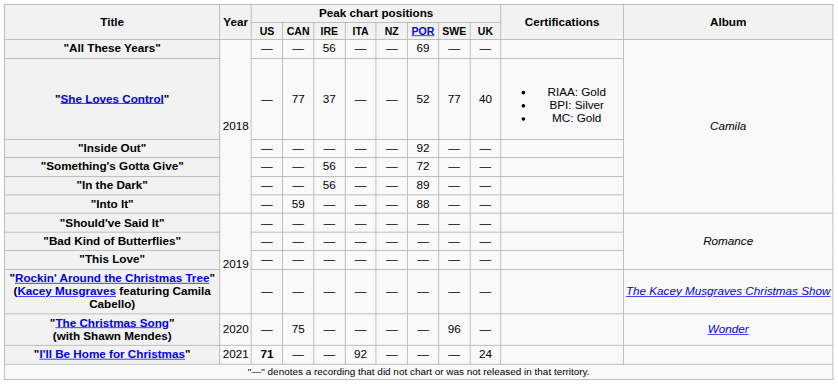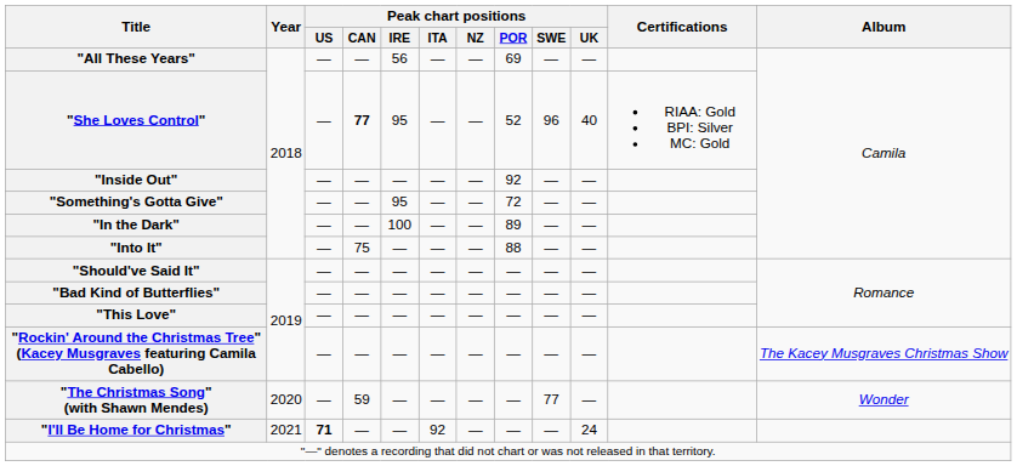 <table class="wikitable plainrowheaders" style="text-align:center;">
 <tr>
 <th scope="col" rowspan="2" style="width:18em;">Title</th>
 <th scope="col" rowspan="2">Year</th>
 <th colspan="8">Peak chart positions</th>
 <th scope="col" rowspan="2" style="width:10em;">Certifications</th>
 <th scope="col" rowspan="2">Album</th>
 </tr>
 <tr>
 <th scope="col" style="width:2.5em;font-size:90%;">US<br></th>
 <th scope="col" style="width:2.5em;font-size:90%;">CAN<br></th>
 <th scope="col" style="width:2.5em;font-size:90%;">IRE<br></th>
 <th scope="col" style="width:2.5em;font-size:90%;">ITA<br></th>
 <th scope="col" style="width:2.5em;font-size:90%;">NZ<br></th>
 <th scope="col" style="width:2.5em;font-size:90%;"><a href='#'>POR</a><br></th>
 <th scope="col" style="width:2.5em;font-size:90%;">SWE<br></th>
 <th scope="col" style="width:2.5em;font-size:90%;">UK<br></th>
 </tr>
 <tr>
 <th scope="row">"All These Years"</th>
 <td rowspan="6">2018</td>
 <td>—</td>
 <td>—</td>
 <td>56</td>
 <td>—</td>
 <td>—</td>
 <td>69</td>
 <td>—</td>
 <td>—</td>
 <td></td>
 <td rowspan="6"><em>Camila</em></td>
 </tr>
 <tr>
 <th scope="row">"<a href='#'>She Loves Control</a>"</th>
 <td>—</td>
-<td>77</td>
-<td>37</td>
+<td><strong>77</strong></td>
+<td>95</td>
 <td>—</td>
 <td>—</td>
 <td>52</td>
-<td>77</td>
+<td>96</td>
 <td>40</td>
 <td><br><ul><li>RIAA: Gold</li><li>BPI: Silver</li><li>MC: Gold</li></ul></td>
 </tr>
 <tr>
 <th scope="row">"Inside Out"</th>
 <td>—</td>
 <td>—</td>
 <td>—</td>
 <td>—</td>
 <td>—</td>
 <td>92</td>
 <td>—</td>
 <td>—</td>
 <td></td>
 </tr>
 <tr>
 <th scope="row">"Something's Gotta Give"</th>
 <td>—</td>
 <td>—</td>
-<td>56</td>
+<td>95</td>
 <td>—</td>
 <td>—</td>
 <td>72</td>
 <td>—</td>
 <td>—</td>
 <td></td>
 </tr>
 <tr>
 <th scope="row">"In the Dark"</th>
 <td>—</td>
 <td>—</td>
-<td>56</td>
+<td>100</td>
 <td>—</td>
 <td>—</td>
 <td>89</td>
 <td>—</td>
 <td>—</td>
 <td></td>
 </tr>
 <tr>
 <th scope="row">"Into It"</th>
 <td>—</td>
-<td>59</td>
+<td>75</td>
 <td>—</td>
 <td>—</td>
 <td>—</td>
 <td>88</td>
 <td>—</td>
 <td>—</td>
 <td></td>
 </tr>
 <tr>
 <th scope="row">"Should've Said It"</th>
 <td rowspan="4">2019</td>
 <td>—</td>
 <td>—</td>
 <td>—</td>
 <td>—</td>
 <td>—</td>
 <td>—</td>
 <td>—</td>
 <td>—</td>
 <td></td>
 <td rowspan="3"><em>Romance</em></td>
 </tr>
 <tr>
 <th scope="row">"Bad Kind of Butterflies"</th>
 <td>—</td>
 <td>—</td>
 <td>—</td>
 <td>—</td>
 <td>—</td>
 <td>—</td>
 <td>—</td>
 <td>—</td>
 <td></td>
 </tr>
 <tr>
 <th scope="row">"This Love"</th>
 <td>—</td>
 <td>—</td>
 <td>—</td>
 <td>—</td>
 <td>—</td>
 <td>—</td>
 <td>—</td>
 <td>—</td>
 <td></td>
 </tr>
 <tr>
 <th scope="row">"<a href='#'>Rockin' Around the Christmas Tree</a>"<br><span>(<a href='#'>Kacey Musgraves</a> featuring Camila Cabello)</span></th>
 <td>—</td>
 <td>—</td>
 <td>—</td>
 <td>—</td>
 <td>—</td>
 <td>—</td>
 <td>—</td>
 <td>—</td>
 <td></td>
 <td><em><a href='#'>The Kacey Musgraves Christmas Show</a></em></td>
 </tr>
 <tr>
 <th scope="row">"<a href='#'>The Christmas Song</a>"<br><span>(with Shawn Mendes)</span></th>
 <td>2020</td>
 <td>—</td>
-<td>75</td>
+<td>59</td>
 <td>—</td>
 <td>—</td>
 <td>—</td>
 <td>—</td>
-<td>96</td>
+<td>77</td>
 <td>—</td>
 <td></td>
 <td><em><a href='#'>Wonder</a></em></td>
 </tr>
 <tr>
 <th scope="row">"<a href='#'>I'll Be Home for Christmas</a>"</th>
 <td>2021</td>
 <td><strong>71</strong></td>
 <td>—</td>
 <td>—</td>
 <td>92</td>
 <td>—</td>
 <td>—</td>
 <td>—</td>
 <td>24</td>
 <td></td>
 <td></td>
 </tr>
 <tr>
 <td colspan="14" style="font-size:85%;">"—" denotes a recording that did not chart or was not released in that territory.</td>
 </tr>
 </table>
